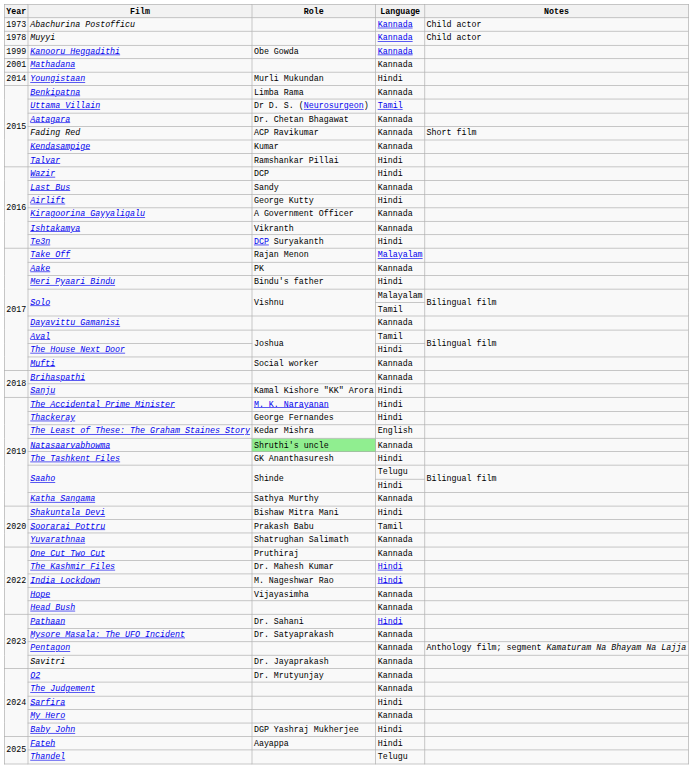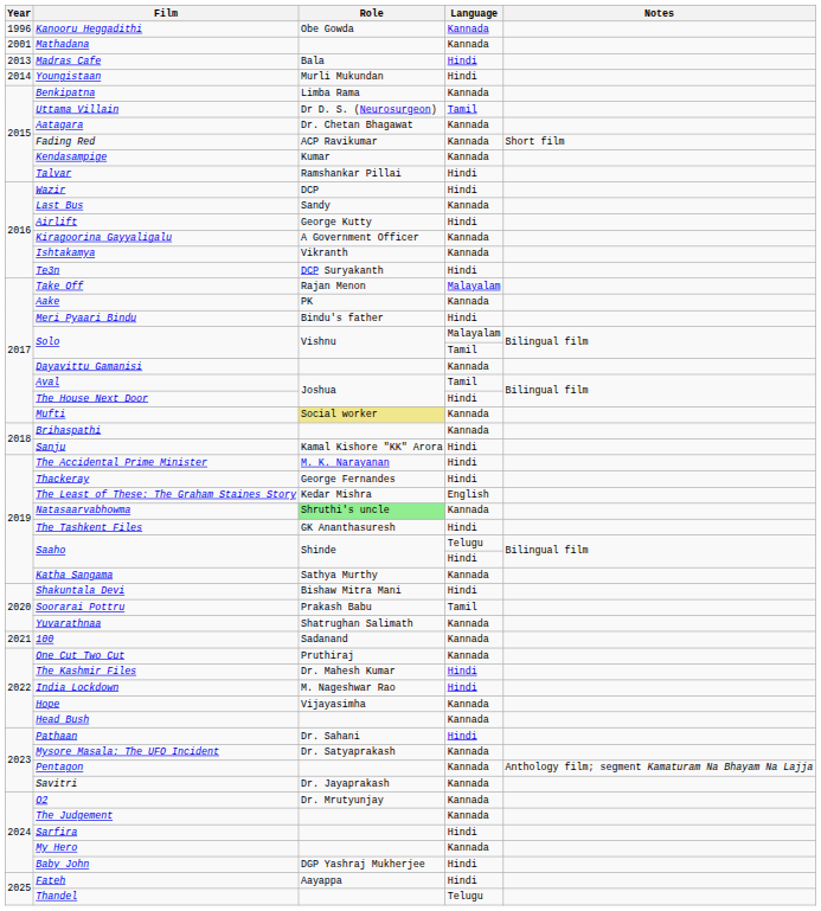 <table class="wikitable sortable">
 <tr>
 <th>Year</th>
 <th>Film</th>
 <th>Role</th>
 <th>Language</th>
 <th class="unsortable">Notes</th>
 </tr>
 <tr>
-<td>1973</td>
-<td><em>Abachurina Postofficu</em></td>
-<td></td>
-<td><a href='#'>Kannada</a></td>
-<td>Child actor</td>
-</tr>
-<tr>
-<td>1978</td>
-<td><em>Muyyi</em></td>
-<td></td>
-<td><a href='#'>Kannada</a></td>
-<td>Child actor</td>
-</tr>
-<tr>
-<td>1999</td>
+<td>1996</td>
 <td><em><a href='#'>Kanooru Heggadithi</a></em></td>
 <td>Obe Gowda</td>
 <td><a href='#'>Kannada</a></td>
 <td></td>
 </tr>
 <tr>
 <td>2001</td>
 <td><em><a href='#'>Mathadana</a></em></td>
 <td></td>
 <td>Kannada</td>
+<td></td>
+</tr>
+<tr>
+<td>2013</td>
+<td><em><a href='#'>Madras Cafe</a></em></td>
+<td>Bala</td>
+<td><a href='#'>Hindi</a></td>
 <td></td>
 </tr>
 <tr>
 <td>2014</td>
 <td><em><a href='#'>Youngistaan</a></em></td>
 <td>Murli Mukundan</td>
 <td>Hindi</td>
 <td></td>
 </tr>
 <tr>
 <td rowspan="6">2015</td>
 <td><em><a href='#'>Benkipatna</a></em></td>
 <td>Limba Rama</td>
 <td>Kannada</td>
 <td></td>
 </tr>
 <tr>
 <td><em><a href='#'>Uttama Villain</a></em></td>
 <td>Dr D. S. (<a href='#'>Neurosurgeon</a>)</td>
 <td><a href='#'>Tamil</a></td>
 <td></td>
 </tr>
 <tr>
 <td><em><a href='#'>Aatagara</a></em></td>
 <td>Dr. Chetan Bhagawat</td>
 <td>Kannada</td>
 <td></td>
 </tr>
 <tr>
 <td><em>Fading Red</em></td>
 <td>ACP Ravikumar</td>
 <td>Kannada</td>
 <td>Short film</td>
 </tr>
 <tr>
 <td><em><a href='#'>Kendasampige</a></em></td>
 <td>Kumar</td>
 <td>Kannada</td>
 <td></td>
 </tr>
 <tr>
 <td><em><a href='#'>Talvar</a></em></td>
 <td>Ramshankar Pillai</td>
 <td>Hindi</td>
 <td></td>
 </tr>
 <tr>
 <td rowspan="6">2016</td>
 <td><em><a href='#'>Wazir</a></em></td>
 <td>DCP</td>
 <td>Hindi</td>
 <td></td>
 </tr>
 <tr>
 <td><em><a href='#'>Last Bus</a></em></td>
 <td>Sandy</td>
 <td>Kannada</td>
 <td></td>
 </tr>
 <tr>
 <td><em><a href='#'>Airlift</a></em></td>
 <td>George Kutty</td>
 <td>Hindi</td>
 <td></td>
 </tr>
 <tr>
 <td><em><a href='#'>Kiragoorina Gayyaligalu</a></em></td>
 <td>A Government Officer</td>
 <td>Kannada</td>
 <td></td>
 </tr>
 <tr>
 <td><em><a href='#'>Ishtakamya</a></em></td>
 <td>Vikranth</td>
 <td>Kannada</td>
 <td></td>
 </tr>
 <tr>
 <td><em><a href='#'>Te3n</a></em></td>
 <td><a href='#'>DCP</a> Suryakanth</td>
 <td>Hindi</td>
 <td></td>
 </tr>
 <tr>
 <td rowspan="9">2017</td>
 <td><em><a href='#'>Take Off</a></em></td>
 <td>Rajan Menon</td>
 <td><a href='#'>Malayalam</a></td>
 <td></td>
 </tr>
 <tr>
 <td><em><a href='#'>Aake</a></em></td>
 <td>PK</td>
 <td>Kannada</td>
 <td></td>
 </tr>
 <tr>
 <td><em><a href='#'>Meri Pyaari Bindu</a> </em></td>
 <td>Bindu's father</td>
 <td>Hindi</td>
 <td></td>
 </tr>
 <tr>
 <td rowspan="2"><em><a href='#'>Solo</a></em></td>
 <td rowspan="2">Vishnu</td>
 <td>Malayalam</td>
 <td rowspan="2">Bilingual film</td>
 </tr>
 <tr>
 <td>Tamil</td>
 </tr>
 <tr>
 <td><em><a href='#'>Dayavittu Gamanisi</a></em></td>
 <td></td>
 <td>Kannada</td>
 <td></td>
 </tr>
 <tr>
 <td><em><a href='#'>Aval</a></em></td>
 <td rowspan="2">Joshua</td>
 <td>Tamil</td>
 <td rowspan="2">Bilingual film</td>
 </tr>
 <tr>
 <td><em><a href='#'>The House Next Door</a></em></td>
 <td>Hindi</td>
 </tr>
 <tr>
 <td><em><a href='#'>Mufti</a></em></td>
-<td>Social worker</td>
+<td style="background: khaki;">Social worker</td>
 <td>Kannada</td>
 <td></td>
 </tr>
 <tr>
 <td rowspan="2">2018</td>
 <td><em><a href='#'>Brihaspathi</a></em></td>
 <td></td>
 <td>Kannada</td>
 <td></td>
 </tr>
 <tr>
 <td><em><a href='#'>Sanju</a></em></td>
 <td>Kamal Kishore "KK" Arora</td>
 <td>Hindi</td>
 <td></td>
 </tr>
 <tr>
 <td rowspan="8">2019</td>
 <td><em><a href='#'>The Accidental Prime Minister</a></em></td>
 <td><a href='#'>M. K. Narayanan</a></td>
 <td>Hindi</td>
 <td></td>
 </tr>
 <tr>
 <td><em><a href='#'>Thackeray</a></em></td>
 <td>George Fernandes</td>
 <td>Hindi</td>
 <td></td>
 </tr>
 <tr>
 <td><em><a href='#'>The Least of These: The Graham Staines Story</a></em></td>
 <td>Kedar Mishra</td>
 <td>English</td>
 <td></td>
 </tr>
 <tr>
 <td><em><a href='#'>Natasaarvabhowma</a></em></td>
 <td style="background: lightgreen;">Shruthi's uncle</td>
 <td>Kannada</td>
 <td></td>
 </tr>
 <tr>
 <td><em><a href='#'>The Tashkent Files</a></em></td>
 <td>GK Ananthasuresh</td>
 <td>Hindi</td>
 <td></td>
 </tr>
 <tr>
 <td rowspan="2"><em><a href='#'>Saaho</a></em></td>
 <td rowspan="2">Shinde</td>
 <td>Telugu</td>
 <td rowspan="2">Bilingual film</td>
 </tr>
 <tr>
 <td>Hindi</td>
 </tr>
 <tr>
 <td><em><a href='#'>Katha Sangama</a></em></td>
 <td>Sathya Murthy</td>
 <td>Kannada</td>
 <td></td>
 </tr>
 <tr>
 <td rowspan="3">2020</td>
 <td><em><a href='#'>Shakuntala Devi</a></em></td>
 <td>Bishaw Mitra Mani</td>
 <td>Hindi</td>
 <td></td>
 </tr>
 <tr>
 <td><em><a href='#'>Soorarai Pottru</a></em></td>
 <td>Prakash Babu</td>
 <td>Tamil</td>
 <td></td>
 </tr>
 <tr>
 <td><em><a href='#'>Yuvarathnaa</a></em></td>
 <td>Shatrughan Salimath</td>
+<td>Kannada</td>
+<td></td>
+</tr>
+<tr>
+<td>2021</td>
+<td><em><a href='#'>100</a></em></td>
+<td>Sadanand</td>
 <td>Kannada</td>
 <td></td>
 </tr>
 <tr>
 <td rowspan="5">2022</td>
 <td><em><a href='#'>One Cut Two Cut</a></em></td>
 <td>Pruthiraj</td>
 <td>Kannada</td>
 <td></td>
 </tr>
 <tr>
 <td><em><a href='#'>The Kashmir Files</a></em></td>
 <td>Dr. Mahesh Kumar</td>
 <td><a href='#'>Hindi</a></td>
 <td></td>
 </tr>
 <tr>
 <td><em><a href='#'>India Lockdown</a></em></td>
 <td>M. Nageshwar Rao</td>
 <td><a href='#'>Hindi</a></td>
 <td></td>
 </tr>
 <tr>
 <td><em><a href='#'>Hope</a></em></td>
 <td>Vijayasimha</td>
 <td>Kannada</td>
 <td></td>
 </tr>
 <tr>
 <td><em><a href='#'>Head Bush</a></em></td>
 <td></td>
 <td>Kannada</td>
 <td></td>
 </tr>
 <tr>
 <td rowspan="4">2023</td>
 <td><em><a href='#'>Pathaan</a></em></td>
 <td>Dr. Sahani</td>
 <td><a href='#'>Hindi</a></td>
 <td></td>
 </tr>
 <tr>
 <td><em><a href='#'>Mysore Masala: The UFO Incident</a></em></td>
 <td>Dr. Satyaprakash</td>
 <td>Kannada</td>
 <td></td>
 </tr>
 <tr>
 <td><em><a href='#'>Pentagon</a></em></td>
 <td></td>
 <td>Kannada</td>
 <td>Anthology film; segment <em>Kamaturam Na Bhayam Na Lajja</em></td>
 </tr>
 <tr>
 <td><em>Savitri</em></td>
 <td>Dr. Jayaprakash</td>
 <td>Kannada</td>
 <td></td>
 </tr>
 <tr>
 <td rowspan="5">2024</td>
 <td><em><a href='#'>O2</a></em></td>
 <td>Dr. Mrutyunjay</td>
 <td>Kannada</td>
 <td></td>
 </tr>
 <tr>
 <td><em><a href='#'>The Judgement</a></em></td>
 <td></td>
 <td>Kannada</td>
 <td></td>
 </tr>
 <tr>
 <td><em><a href='#'>Sarfira</a></em></td>
 <td></td>
 <td>Hindi</td>
 <td></td>
 </tr>
 <tr>
 <td><em><a href='#'>My Hero</a></em></td>
 <td></td>
 <td>Kannada</td>
 <td></td>
 </tr>
 <tr>
 <td><em><a href='#'>Baby John</a></em></td>
 <td>DGP Yashraj Mukherjee</td>
 <td>Hindi</td>
 <td></td>
 </tr>
 <tr>
 <td rowspan="2">2025</td>
 <td><em><a href='#'>Fateh</a></em></td>
 <td>Aayappa</td>
 <td>Hindi</td>
 </tr>
 <tr>
 <td><em><a href='#'>Thandel</a></em></td>
 <td></td>
 <td>Telugu</td>
 <td></td>
 </tr>
 </table>
